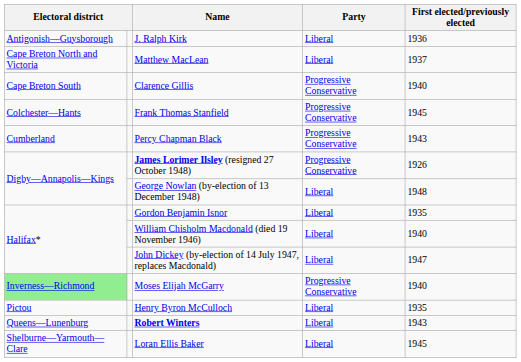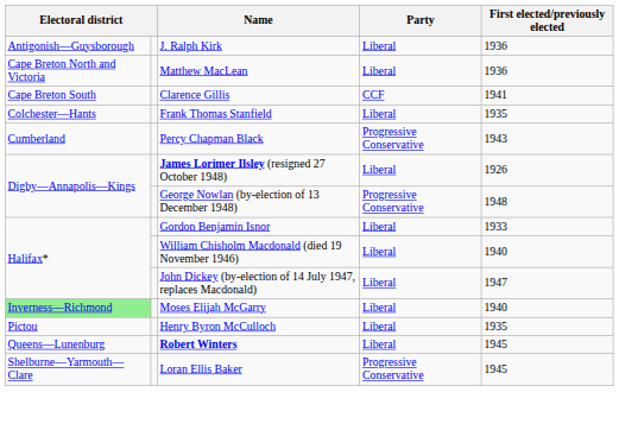 <table class="wikitable" width=95%>
 <tr>
 <th colspan=2 width=25%>Electoral district</th>
 <th>Name</th>
 <th width=20%>Party</th>
 <th>First elected/previously elected</th>
 </tr>
 <tr>
 <td width=24%><a href='#'>Antigonish—Guysborough</a></td>
 <td></td>
 <td><a href='#'>J. Ralph Kirk</a></td>
 <td><a href='#'>Liberal</a></td>
 <td>1936</td>
 </tr>
 <tr>
 <td><a href='#'>Cape Breton North and Victoria</a></td>
 <td></td>
 <td><a href='#'>Matthew MacLean</a></td>
 <td><a href='#'>Liberal</a></td>
-<td>1937</td>
+<td>1936</td>
 </tr>
 <tr>
 <td><a href='#'>Cape Breton South</a></td>
 <td></td>
 <td><a href='#'>Clarence Gillis</a></td>
-<td><a href='#'>Progressive Conservative</a></td>
-<td>1940</td>
+<td><a href='#'>CCF</a></td>
+<td>1941</td>
 </tr>
 <tr>
 <td><a href='#'>Colchester—Hants</a></td>
 <td></td>
 <td><a href='#'>Frank Thomas Stanfield</a></td>
-<td><a href='#'>Progressive Conservative</a></td>
-<td>1945</td>
+<td><a href='#'>Liberal</a></td>
+<td>1935</td>
 </tr>
 <tr>
 <td><a href='#'>Cumberland</a></td>
 <td></td>
 <td><a href='#'>Percy Chapman Black</a></td>
 <td><a href='#'>Progressive Conservative</a></td>
 <td>1943</td>
 </tr>
 <tr>
 <td rowspan=2><a href='#'>Digby—Annapolis—Kings</a></td>
 <td></td>
 <td><strong><a href='#'>James Lorimer Ilsley</a></strong> (resigned 27 October 1948)</td>
-<td><a href='#'>Progressive Conservative</a></td>
+<td><a href='#'>Liberal</a></td>
 <td>1926</td>
 </tr>
 <tr>
 <td></td>
 <td><a href='#'>George Nowlan</a> (by-election of 13 December 1948)</td>
-<td><a href='#'>Liberal</a></td>
+<td><a href='#'>Progressive Conservative</a></td>
 <td>1948</td>
 </tr>
 <tr>
 <td rowspan=3><a href='#'>Halifax</a>*</td>
 <td></td>
 <td><a href='#'>Gordon Benjamin Isnor</a></td>
 <td><a href='#'>Liberal</a></td>
-<td>1935</td>
+<td>1933</td>
 </tr>
 <tr>
 <td></td>
 <td><a href='#'>William Chisholm Macdonald</a>  (died 19 November 1946)</td>
 <td><a href='#'>Liberal</a></td>
 <td>1940</td>
 </tr>
 <tr>
 <td></td>
 <td><a href='#'>John Dickey</a> (by-election of 14 July 1947, replaces Macdonald)</td>
 <td><a href='#'>Liberal</a></td>
 <td>1947</td>
 </tr>
 <tr>
 <td style="background: lightgreen;"><a href='#'>Inverness—Richmond</a></td>
 <td></td>
 <td><a href='#'>Moses Elijah McGarry</a></td>
-<td><a href='#'>Progressive Conservative</a></td>
+<td><a href='#'>Liberal</a></td>
 <td>1940</td>
 </tr>
 <tr>
 <td><a href='#'>Pictou</a></td>
 <td></td>
 <td><a href='#'>Henry Byron McCulloch</a></td>
 <td><a href='#'>Liberal</a></td>
 <td>1935</td>
 </tr>
 <tr>
 <td><a href='#'>Queens—Lunenburg</a></td>
 <td></td>
 <td><strong><a href='#'>Robert Winters</a></strong> </td>
 <td><a href='#'>Liberal</a></td>
-<td>1943</td>
+<td>1945</td>
 </tr>
 <tr>
 <td><a href='#'>Shelburne—Yarmouth—Clare</a></td>
 <td></td>
 <td><a href='#'>Loran Ellis Baker</a> </td>
-<td><a href='#'>Liberal</a></td>
+<td><a href='#'>Progressive Conservative</a></td>
 <td>1945</td>
 </tr>
 </table>
